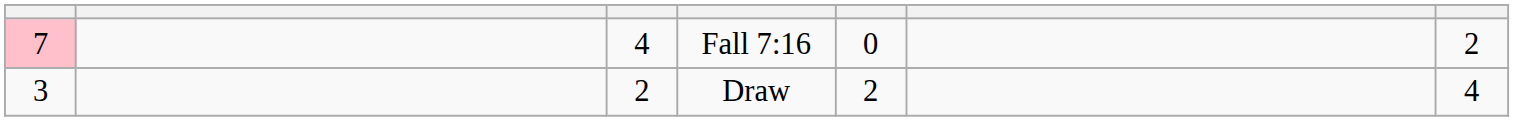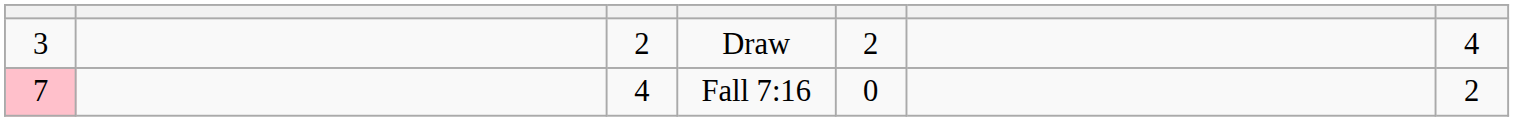 <table class="wikitable" style="text-align: center;">
 <tr>
 <th width=30></th>
 <th width=270></th>
 <th width=30></th>
 <th width=75></th>
 <th width=30></th>
 <th width=270></th>
 <th width=30></th>
 </tr>
 <tr>
+<td>3</td>
+<td align=left></td>
+<td>2</td>
+<td>Draw</td>
+<td>2</td>
+<td align=left></td>
+<td>4</td>
+</tr>
+<tr>
 <td bgcolor=pink>7</td>
 <td align=left></td>
 <td>4</td>
 <td>Fall 7:16</td>
 <td>0</td>
 <td align=left><strong></strong></td>
 <td>2</td>
 </tr>
-<tr>
-<td>3</td>
-<td align=left></td>
-<td>2</td>
-<td>Draw</td>
-<td>2</td>
-<td align=left></td>
-<td>4</td>
-</tr>
 </table>
